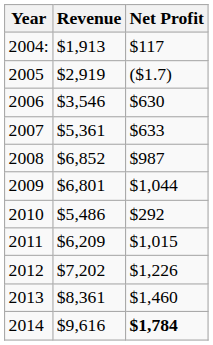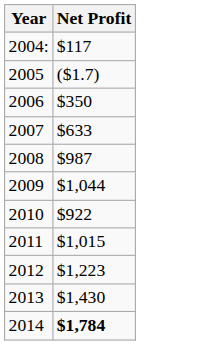 <table class="wikitable">
 <tr>
 <th>Year</th>
-<th>Revenue</th>
 <th>Net Profit</th>
 </tr>
 <tr>
 <td>2004:</td>
-<td>$1,913</td>
 <td>$117</td>
 </tr>
 <tr>
 <td>2005</td>
-<td>$2,919</td>
 <td>($1.7)</td>
 </tr>
 <tr>
 <td>2006</td>
-<td>$3,546</td>
-<td>$630</td>
+<td>$350</td>
 </tr>
 <tr>
 <td>2007</td>
-<td>$5,361</td>
 <td>$633</td>
 </tr>
 <tr>
 <td>2008</td>
-<td>$6,852</td>
 <td>$987</td>
 </tr>
 <tr>
 <td>2009</td>
-<td>$6,801</td>
 <td>$1,044</td>
 </tr>
 <tr>
 <td>2010</td>
-<td>$5,486</td>
-<td>$292</td>
+<td>$922</td>
 </tr>
 <tr>
 <td>2011</td>
-<td>$6,209</td>
 <td>$1,015</td>
 </tr>
 <tr>
 <td>2012</td>
-<td>$7,202</td>
-<td>$1,226</td>
+<td>$1,223</td>
 </tr>
 <tr>
 <td>2013</td>
-<td>$8,361</td>
-<td>$1,460</td>
+<td>$1,430</td>
 </tr>
 <tr>
 <td>2014</td>
-<td>$9,616</td>
 <td><strong>$1,784</strong></td>
 </tr>
 </table>
